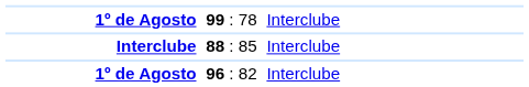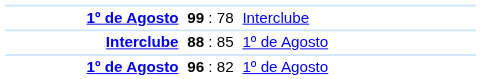 <table style="text-align:center" width=500>
 <tr>
 <th width=30%></th>
 <th width=10%></th>
 <th width=30%></th>
 <th width=10%></th>
 </tr>
 <tr align="left" bgcolor=#D0E7FF>
 <td colspan=4></td>
 </tr>
 <tr>
 <td align="right"><strong><a href='#'>1º de Agosto</a></strong></td>
 <td><strong>99</strong> : 78</td>
 <td align=left><a href='#'>Interclube</a></td>
 </tr>
 <tr align="left" bgcolor=#D0E7FF>
 <td colspan=4></td>
 </tr>
 <tr>
 <td align="right"><strong><a href='#'>Interclube</a></strong></td>
 <td><strong>88</strong> : 85</td>
-<td align=left><a href='#'>Interclube</a></td>
+<td align=left><a href='#'>1º de Agosto</a></td>
 </tr>
 <tr align="left" bgcolor=#D0E7FF>
 <td colspan=4></td>
 </tr>
 <tr>
 <td align="right"><strong><a href='#'>1º de Agosto</a></strong></td>
 <td><strong>96</strong> : 82</td>
-<td align=left><a href='#'>Interclube</a></td>
+<td align=left><a href='#'>1º de Agosto</a></td>
 </tr>
 </table>
